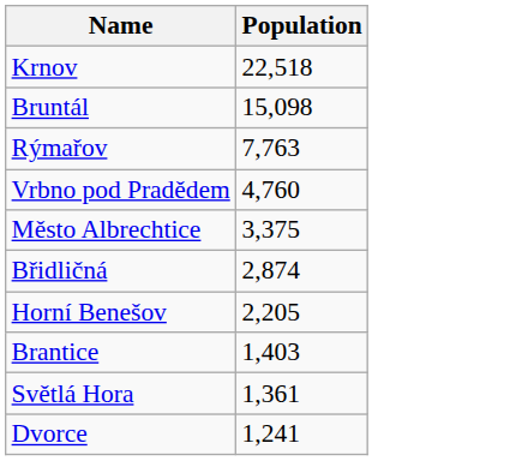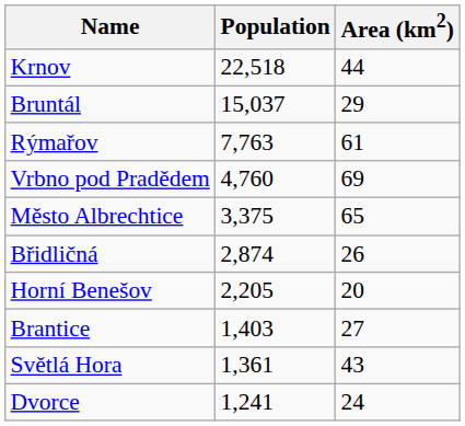 <table class="wikitable sortable">
 <tr>
 <th>Name</th>
 <th>Population</th>
+<th>Area (km<sup>2</sup>)</th>
 </tr>
 <tr>
 <td><a href='#'>Krnov</a></td>
 <td>22,518</td>
+<td>44</td>
 </tr>
 <tr>
 <td><a href='#'>Bruntál</a></td>
-<td>15,098</td>
+<td>15,037</td>
+<td>29</td>
 </tr>
 <tr>
 <td><a href='#'>Rýmařov</a></td>
 <td>7,763</td>
+<td>61</td>
 </tr>
 <tr>
 <td><a href='#'>Vrbno pod Pradědem</a></td>
 <td>4,760</td>
+<td>69</td>
 </tr>
 <tr>
 <td><a href='#'>Město Albrechtice</a></td>
 <td>3,375</td>
+<td>65</td>
 </tr>
 <tr>
 <td><a href='#'>Břidličná</a></td>
 <td>2,874</td>
+<td>26</td>
 </tr>
 <tr>
 <td><a href='#'>Horní Benešov</a></td>
 <td>2,205</td>
+<td>20</td>
 </tr>
 <tr>
 <td><a href='#'>Brantice</a></td>
 <td>1,403</td>
+<td>27</td>
 </tr>
 <tr>
 <td><a href='#'>Světlá Hora</a></td>
 <td>1,361</td>
+<td>43</td>
 </tr>
 <tr>
 <td><a href='#'>Dvorce</a></td>
 <td>1,241</td>
+<td>24</td>
 </tr>
 </table>
